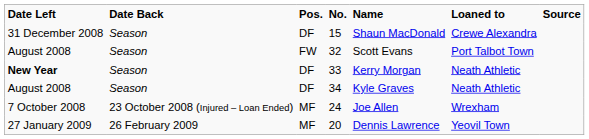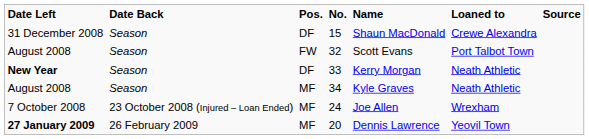 <table class= border="2" cellpadding="4" cellspacing="0" style="text-align:left; margin: 1em 1em 1em 0; background: #f9f9f9; border: 1px #aaa solid; border-collapse: collapse; font-size: 95%;">
 <tr>
 <th>Date Left</th>
 <th>Date Back</th>
 <th>Pos.</th>
 <th>No.</th>
 <th>Name</th>
 <th>Loaned to</th>
 <th>Source</th>
 </tr>
 <tr>
 <td>31 December 2008</td>
 <td><em>Season</em></td>
 <td>DF</td>
 <td>15</td>
 <td> <a href='#'>Shaun MacDonald</a></td>
 <td> <a href='#'>Crewe Alexandra</a></td>
 <td></td>
 </tr>
 <tr>
 <td>August 2008</td>
 <td><em>Season</em></td>
 <td>FW</td>
 <td>32</td>
 <td> Scott Evans</td>
 <td> <a href='#'>Port Talbot Town</a></td>
 <td></td>
 </tr>
 <tr>
 <td><strong>New Year</strong></td>
 <td><em>Season</em></td>
 <td>DF</td>
 <td>33</td>
 <td> <a href='#'>Kerry Morgan</a></td>
 <td> <a href='#'>Neath Athletic</a></td>
 <td></td>
 </tr>
 <tr>
 <td>August 2008</td>
 <td><em>Season</em></td>
-<td>DF</td>
+<td>MF</td>
 <td>34</td>
 <td> <a href='#'>Kyle Graves</a></td>
 <td> <a href='#'>Neath Athletic</a></td>
 <td></td>
 </tr>
 <tr>
 <td>7 October 2008</td>
 <td>23 October 2008 (<small>Injured – Loan Ended</small>)</td>
 <td>MF</td>
 <td>24</td>
 <td> <a href='#'>Joe Allen</a></td>
 <td> <a href='#'>Wrexham</a></td>
 <td></td>
 </tr>
 <tr>
-<td>27 January 2009</td>
+<td><strong>27 January 2009</strong></td>
 <td>26 February 2009</td>
 <td>MF</td>
 <td>20</td>
 <td> <a href='#'>Dennis Lawrence</a></td>
 <td> <a href='#'>Yeovil Town</a></td>
 <td></td>
 </tr>
 </table>
